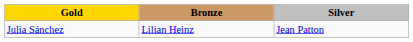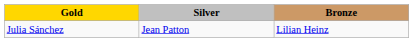 <table class="wikitable" style="text-align:left">
 <tr align="center">
 <td width=200 bgcolor=gold><strong>Gold</strong></td>
+<td width=200 bgcolor=silver><strong>Silver</strong></td>
 <td width=200 bgcolor=CC9966><strong>Bronze</strong></td>
-<td width=200 bgcolor=silver><strong>Silver</strong></td>
 </tr>
 <tr>
 <td><a href='#'>Julia Sánchez</a><br><em></em></td>
+<td><a href='#'>Jean Patton</a><br><em></em></td>
 <td><a href='#'>Lilian Heinz</a><br><em></em></td>
-<td><a href='#'>Jean Patton</a><br><em></em></td>
 </tr>
 </table>
